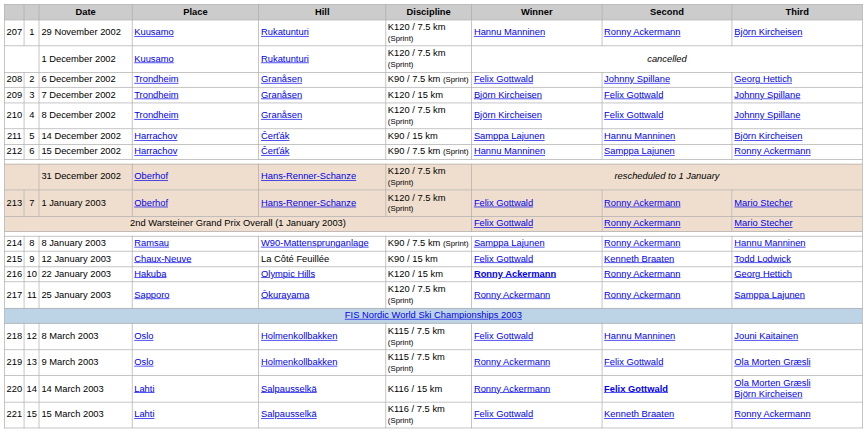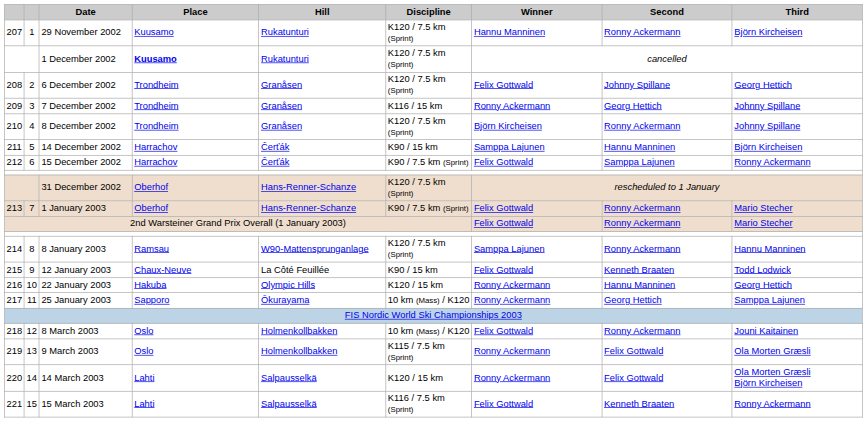 <table class="wikitable plainrowheaders" style="background:#fff; font-size:86%; line-height:16px; border:grey solid 1px; border-collapse:collapse;">
 <tr style="background:#ccc; text-align:center;">
 <th scope="col" style="background:#ccc; width=20 px;"></th>
 <th scope="col" style="background:#ccc; width=30 px;"></th>
 <th scope="col" style="background:#ccc; width:130px;">Date</th>
 <th scope="col" style="background:#ccc; width:180px;">Place</th>
 <th scope="col" style="background:#ccc; width:180px;">Hill</th>
 <th scope="col" style="background:#ccc; width:120px;">Discipline</th>
 <th scope="col" style="background:#ccc; width:185px;">Winner</th>
 <th scope="col" style="background:#ccc; width:185px;">Second</th>
 <th scope="col" style="background:#ccc; width:185px;">Third</th>
 </tr>
 <tr>
 <td align=center>207</td>
 <td align=center>1</td>
 <td>29 November 2002</td>
 <td> <a href='#'>Kuusamo</a></td>
 <td><a href='#'>Rukatunturi</a></td>
 <td>K120 / 7.5 km <small>(Sprint)</small></td>
 <td> <a href='#'>Hannu Manninen</a></td>
 <td> <a href='#'>Ronny Ackermann</a></td>
 <td> <a href='#'>Björn Kircheisen</a></td>
 </tr>
 <tr>
 <td colspan=2></td>
 <td>1 December 2002</td>
-<td> <a href='#'>Kuusamo</a></td>
+<td><strong> <a href='#'>Kuusamo</a></strong></td>
 <td><a href='#'>Rukatunturi</a></td>
 <td>K120 / 7.5 km <small>(Sprint)</small></td>
 <td colspan=3 align=center><em>cancelled</em></td>
 </tr>
 <tr>
 <td align=center>208</td>
 <td align=center>2</td>
 <td>6 December 2002</td>
 <td> <a href='#'>Trondheim</a></td>
 <td><a href='#'>Granåsen</a></td>
-<td>K90 / 7.5 km <small>(Sprint)</small></td>
+<td>K120 / 7.5 km <small>(Sprint)</small></td>
 <td> <a href='#'>Felix Gottwald</a></td>
 <td> <a href='#'>Johnny Spillane</a></td>
 <td> <a href='#'>Georg Hettich</a></td>
 </tr>
 <tr>
 <td align=center>209</td>
 <td align=center>3</td>
 <td>7 December 2002</td>
 <td> <a href='#'>Trondheim</a></td>
 <td><a href='#'>Granåsen</a></td>
-<td>K120 / 15 km</td>
-<td> <a href='#'>Björn Kircheisen</a></td>
-<td> <a href='#'>Felix Gottwald</a></td>
+<td>K116 / 15 km</td>
+<td> <a href='#'>Ronny Ackermann</a></td>
+<td> <a href='#'>Georg Hettich</a></td>
 <td> <a href='#'>Johnny Spillane</a></td>
 </tr>
 <tr>
 <td align=center>210</td>
 <td align=center>4</td>
 <td>8 December 2002</td>
 <td> <a href='#'>Trondheim</a></td>
 <td><a href='#'>Granåsen</a></td>
 <td>K120 / 7.5 km <small>(Sprint)</small></td>
 <td> <a href='#'>Björn Kircheisen</a></td>
-<td> <a href='#'>Felix Gottwald</a></td>
+<td> <a href='#'>Ronny Ackermann</a></td>
 <td> <a href='#'>Johnny Spillane</a></td>
 </tr>
 <tr>
 <td align=center>211</td>
 <td align=center>5</td>
 <td>14 December 2002</td>
 <td> <a href='#'>Harrachov</a></td>
 <td><a href='#'>Čerťák</a></td>
 <td>K90 / 15 km</td>
 <td> <a href='#'>Samppa Lajunen</a></td>
 <td> <a href='#'>Hannu Manninen</a></td>
 <td> <a href='#'>Björn Kircheisen</a></td>
 </tr>
 <tr>
 <td align=center>212</td>
 <td align=center>6</td>
 <td>15 December 2002</td>
 <td> <a href='#'>Harrachov</a></td>
 <td><a href='#'>Čerťák</a></td>
 <td>K90 / 7.5 km <small>(Sprint)</small></td>
-<td> <a href='#'>Hannu Manninen</a></td>
+<td> <a href='#'>Felix Gottwald</a></td>
 <td> <a href='#'>Samppa Lajunen</a></td>
 <td> <a href='#'>Ronny Ackermann</a></td>
 </tr>
 <tr>
 <td colspan=11></td>
 </tr>
 <tr bgcolor=#EFDECD>
 <td colspan=2></td>
 <td>31 December 2002</td>
 <td> <a href='#'>Oberhof</a></td>
 <td><a href='#'>Hans-Renner-Schanze</a></td>
 <td>K120 / 7.5 km <small>(Sprint)</small></td>
 <td colspan=3 align=center><em>rescheduled to 1 January</em></td>
 </tr>
 <tr bgcolor=#EFDECD>
 <td align=center>213</td>
 <td align=center>7</td>
 <td>1 January 2003</td>
 <td> <a href='#'>Oberhof</a></td>
 <td><a href='#'>Hans-Renner-Schanze</a></td>
-<td>K120 / 7.5 km <small>(Sprint)</small></td>
+<td>K90 / 7.5 km <small>(Sprint)</small></td>
 <td> <a href='#'>Felix Gottwald</a></td>
 <td> <a href='#'>Ronny Ackermann</a></td>
 <td> <a href='#'>Mario Stecher</a></td>
 </tr>
 <tr bgcolor=#EFDECD>
 <td colspan=6 align=center>2nd Warsteiner Grand Prix Overall (1 January 2003)</td>
 <td> <a href='#'>Felix Gottwald</a></td>
 <td> <a href='#'>Ronny Ackermann</a></td>
 <td> <a href='#'>Mario Stecher</a></td>
 </tr>
 <tr>
 <td colspan=11></td>
 </tr>
 <tr>
 <td align=center>214</td>
 <td align=center>8</td>
 <td>8 January 2003</td>
 <td> <a href='#'>Ramsau</a></td>
 <td><a href='#'>W90-Mattensprunganlage</a></td>
-<td>K90 / 7.5 km <small>(Sprint)</small></td>
+<td>K120 / 7.5 km <small>(Sprint)</small></td>
 <td> <a href='#'>Samppa Lajunen</a></td>
 <td> <a href='#'>Ronny Ackermann</a></td>
 <td> <a href='#'>Hannu Manninen</a></td>
 </tr>
 <tr>
 <td align=center>215</td>
 <td align=center>9</td>
 <td>12 January 2003</td>
 <td> <a href='#'>Chaux-Neuve</a></td>
 <td>La Côté Feuillée</td>
 <td>K90 / 15 km</td>
 <td> <a href='#'>Felix Gottwald</a></td>
 <td> <a href='#'>Kenneth Braaten</a></td>
 <td> <a href='#'>Todd Lodwick</a></td>
 </tr>
 <tr>
 <td align=center>216</td>
 <td align=center>10</td>
 <td>22 January 2003</td>
 <td> <a href='#'>Hakuba</a></td>
 <td><a href='#'>Olympic Hills</a></td>
 <td>K120 / 15 km</td>
-<td><strong> <a href='#'>Ronny Ackermann</a></strong></td>
 <td> <a href='#'>Ronny Ackermann</a></td>
+<td> <a href='#'>Hannu Manninen</a></td>
 <td> <a href='#'>Georg Hettich</a></td>
 </tr>
 <tr>
 <td align=center>217</td>
 <td align=center>11</td>
 <td>25 January 2003</td>
 <td> <a href='#'>Sapporo</a></td>
 <td><a href='#'>Ōkurayama</a></td>
-<td>K120 / 7.5 km <small>(Sprint)</small></td>
+<td>10 km <small>(Mass)</small> / K120</td>
 <td> <a href='#'>Ronny Ackermann</a></td>
-<td> <a href='#'>Ronny Ackermann</a></td>
+<td> <a href='#'>Georg Hettich</a></td>
 <td> <a href='#'>Samppa Lajunen</a></td>
 </tr>
 <tr bgcolor=#BCD4E6>
 <td colspan="9" align="center"><a href='#'>FIS Nordic World Ski Championships 2003</a></td>
 </tr>
 <tr>
 <td align=center>218</td>
 <td align=center>12</td>
 <td>8 March 2003</td>
 <td> <a href='#'>Oslo</a></td>
 <td><a href='#'>Holmenkollbakken</a></td>
-<td>K115 / 7.5 km <small>(Sprint)</small></td>
+<td>10 km <small>(Mass)</small> / K120</td>
 <td> <a href='#'>Felix Gottwald</a></td>
-<td> <a href='#'>Hannu Manninen</a></td>
+<td> <a href='#'>Ronny Ackermann</a></td>
 <td> <a href='#'>Jouni Kaitainen</a></td>
 </tr>
 <tr>
 <td align=center>219</td>
 <td align=center>13</td>
 <td>9 March 2003</td>
 <td> <a href='#'>Oslo</a></td>
 <td><a href='#'>Holmenkollbakken</a></td>
 <td>K115 / 7.5 km <small>(Sprint)</small></td>
 <td> <a href='#'>Ronny Ackermann</a></td>
 <td> <a href='#'>Felix Gottwald</a></td>
 <td> <a href='#'>Ola Morten Græsli</a></td>
 </tr>
 <tr>
 <td align=center>220</td>
 <td align=center>14</td>
 <td>14 March 2003</td>
 <td> <a href='#'>Lahti</a></td>
 <td><a href='#'>Salpausselkä</a></td>
-<td>K116 / 15 km</td>
+<td>K120 / 15 km</td>
 <td> <a href='#'>Ronny Ackermann</a></td>
-<td><strong> <a href='#'>Felix Gottwald</a></strong></td>
+<td> <a href='#'>Felix Gottwald</a></td>
 <td> <a href='#'>Ola Morten Græsli</a><br> <a href='#'>Björn Kircheisen</a></td>
 </tr>
 <tr>
 <td align=center>221</td>
 <td align=center>15</td>
 <td>15 March 2003</td>
 <td> <a href='#'>Lahti</a></td>
 <td><a href='#'>Salpausselkä</a></td>
 <td>K116 / 7.5 km <small>(Sprint)</small></td>
 <td> <a href='#'>Felix Gottwald</a></td>
 <td> <a href='#'>Kenneth Braaten</a></td>
 <td> <a href='#'>Ronny Ackermann</a></td>
 </tr>
 </table>
